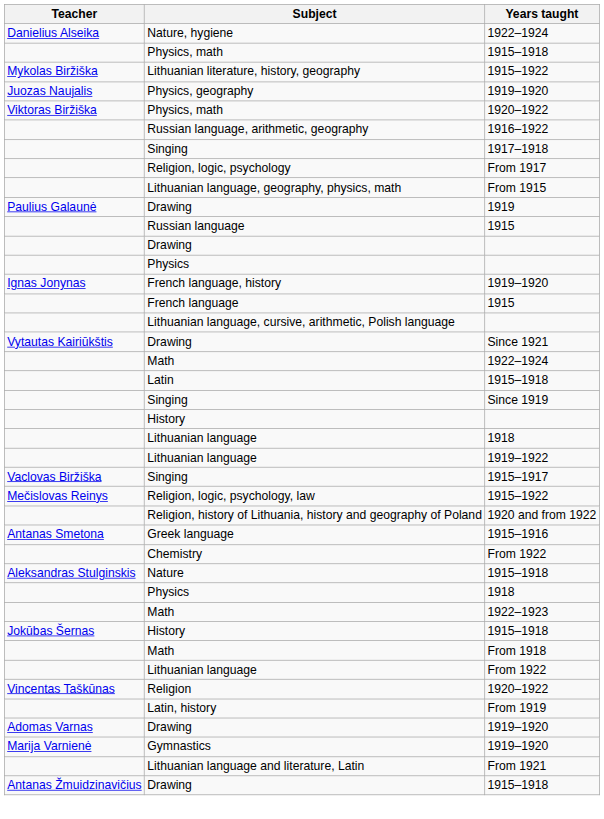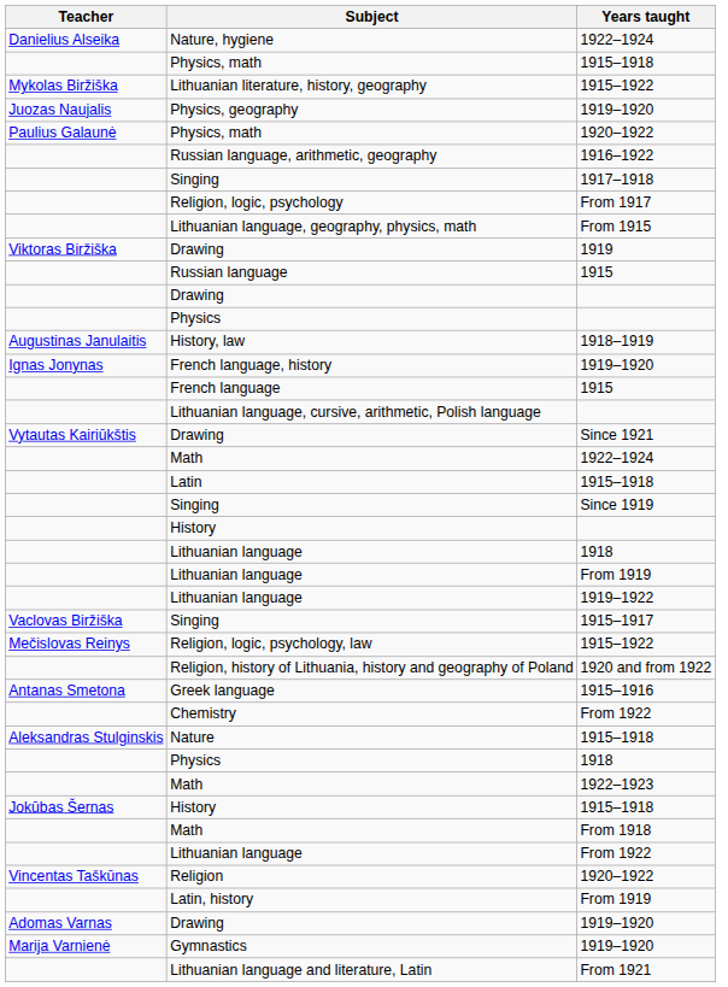 <table class=wikitable>
 <tr>
 <th>Teacher</th>
 <th>Subject</th>
 <th>Years taught</th>
 </tr>
 <tr>
 <td><a href='#'>Danielius Alseika</a></td>
 <td>Nature, hygiene</td>
 <td>1922–1924</td>
 </tr>
 <tr>
 <td></td>
 <td>Physics, math</td>
 <td>1915–1918</td>
 </tr>
 <tr>
 <td><a href='#'>Mykolas Biržiška</a></td>
 <td>Lithuanian literature, history, geography</td>
 <td>1915–1922</td>
 </tr>
 <tr>
 <td><a href='#'>Juozas Naujalis</a></td>
 <td>Physics, geography</td>
 <td>1919–1920</td>
 </tr>
 <tr>
-<td><a href='#'>Viktoras Biržiška</a></td>
+<td><a href='#'>Paulius Galaunė</a></td>
 <td>Physics, math</td>
 <td>1920–1922</td>
 </tr>
 <tr>
 <td></td>
 <td>Russian language, arithmetic, geography</td>
 <td>1916–1922</td>
 </tr>
 <tr>
 <td></td>
 <td>Singing</td>
 <td>1917–1918</td>
 </tr>
 <tr>
 <td></td>
 <td>Religion, logic, psychology</td>
 <td>From 1917</td>
 </tr>
 <tr>
 <td></td>
 <td>Lithuanian language, geography, physics, math</td>
 <td>From 1915</td>
 </tr>
 <tr>
-<td><a href='#'>Paulius Galaunė</a></td>
+<td><a href='#'>Viktoras Biržiška</a></td>
 <td>Drawing</td>
 <td>1919</td>
 </tr>
 <tr>
 <td></td>
 <td>Russian language</td>
 <td>1915</td>
 </tr>
 <tr>
 <td></td>
 <td>Drawing</td>
 <td></td>
 </tr>
 <tr>
 <td></td>
 <td>Physics</td>
 <td></td>
+</tr>
+<tr>
+<td><a href='#'>Augustinas Janulaitis</a></td>
+<td>History, law</td>
+<td>1918–1919</td>
 </tr>
 <tr>
 <td><a href='#'>Ignas Jonynas</a></td>
 <td>French language, history</td>
 <td>1919–1920</td>
 </tr>
 <tr>
 <td></td>
 <td>French language</td>
 <td>1915</td>
 </tr>
 <tr>
 <td></td>
 <td>Lithuanian language, cursive, arithmetic, Polish language</td>
 <td></td>
 </tr>
 <tr>
 <td><a href='#'>Vytautas Kairiūkštis</a></td>
 <td>Drawing</td>
 <td>Since 1921</td>
 </tr>
 <tr>
 <td></td>
 <td>Math</td>
 <td>1922–1924</td>
 </tr>
 <tr>
 <td></td>
 <td>Latin</td>
 <td>1915–1918</td>
 </tr>
 <tr>
 <td></td>
 <td>Singing</td>
 <td>Since 1919</td>
 </tr>
 <tr>
 <td></td>
 <td>History</td>
 <td></td>
 </tr>
 <tr>
 <td></td>
 <td>Lithuanian language</td>
 <td>1918</td>
+</tr>
+<tr>
+<td></td>
+<td>Lithuanian language</td>
+<td>From 1919</td>
 </tr>
 <tr>
 <td></td>
 <td>Lithuanian language</td>
 <td>1919–1922</td>
 </tr>
 <tr>
 <td><a href='#'>Vaclovas Biržiška</a></td>
 <td>Singing</td>
 <td>1915–1917</td>
 </tr>
 <tr>
 <td><a href='#'>Mečislovas Reinys</a></td>
 <td>Religion, logic, psychology, law</td>
 <td>1915–1922</td>
 </tr>
 <tr>
 <td></td>
 <td>Religion, history of Lithuania, history and geography of Poland</td>
 <td>1920 and from 1922</td>
 </tr>
 <tr>
 <td><a href='#'>Antanas Smetona</a></td>
 <td>Greek language</td>
 <td>1915–1916</td>
 </tr>
 <tr>
 <td></td>
 <td>Chemistry</td>
 <td>From 1922</td>
 </tr>
 <tr>
 <td><a href='#'>Aleksandras Stulginskis</a></td>
 <td>Nature</td>
 <td>1915–1918</td>
 </tr>
 <tr>
 <td></td>
 <td>Physics</td>
 <td>1918</td>
 </tr>
 <tr>
 <td></td>
 <td>Math</td>
 <td>1922–1923</td>
 </tr>
 <tr>
 <td><a href='#'>Jokūbas Šernas</a></td>
 <td>History</td>
 <td>1915–1918</td>
 </tr>
 <tr>
 <td></td>
 <td>Math</td>
 <td>From 1918</td>
 </tr>
 <tr>
 <td></td>
 <td>Lithuanian language</td>
 <td>From 1922</td>
 </tr>
 <tr>
 <td><a href='#'>Vincentas Taškūnas</a></td>
 <td>Religion</td>
 <td>1920–1922</td>
 </tr>
 <tr>
 <td></td>
 <td>Latin, history</td>
 <td>From 1919</td>
 </tr>
 <tr>
 <td><a href='#'>Adomas Varnas</a></td>
 <td>Drawing</td>
 <td>1919–1920</td>
 </tr>
 <tr>
 <td><a href='#'>Marija Varnienė</a></td>
 <td>Gymnastics</td>
 <td>1919–1920</td>
 </tr>
 <tr>
 <td></td>
 <td>Lithuanian language and literature, Latin</td>
 <td>From 1921</td>
 </tr>
-<tr>
-<td><a href='#'>Antanas Žmuidzinavičius</a></td>
-<td>Drawing</td>
-<td>1915–1918</td>
-</tr>
 </table>
